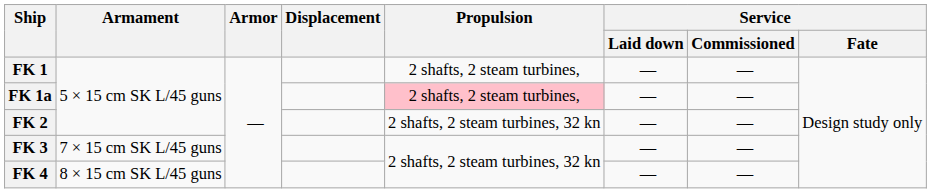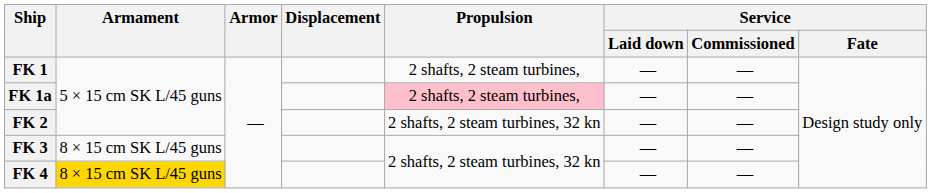 <table class="wikitable plainrowheaders" style="text-align: center;">
 <tr valign="top">
 <th scope="col" rowspan="2">Ship</th>
 <th scope="col" rowspan="2">Armament</th>
 <th scope="col" rowspan="2">Armor</th>
 <th scope="col" rowspan="2">Displacement</th>
 <th scope="col" rowspan="2">Propulsion</th>
 <th scope="col" colspan="3">Service</th>
 </tr>
 <tr valign="top">
 <th scope="col">Laid down</th>
 <th scope="col">Commissioned</th>
 <th scope="col">Fate</th>
 </tr>
 <tr valign="center">
 <th scope="row">FK 1</th>
 <td rowspan="3">5 × 15 cm SK L/45 guns</td>
 <td rowspan="5"> —</td>
 <td></td>
 <td>2 shafts, 2 steam turbines, </td>
 <td> —</td>
 <td> —</td>
 <td rowspan="5">Design study only</td>
 </tr>
 <tr valign="center">
 <th scope="row">FK 1a</th>
 <td></td>
 <td style="background: pink;">2 shafts, 2 steam turbines, </td>
 <td> —</td>
 <td> —</td>
 </tr>
 <tr valign="center">
 <th scope="row">FK 2</th>
 <td></td>
 <td>2 shafts, 2 steam turbines, 32 kn</td>
 <td> —</td>
 <td> —</td>
 </tr>
 <tr valign="center">
 <th scope="row">FK 3</th>
-<td>7 × 15 cm SK L/45 guns</td>
+<td>8 × 15 cm SK L/45 guns</td>
 <td></td>
 <td rowspan="2">2 shafts, 2 steam turbines, 32 kn</td>
 <td> —</td>
 <td> —</td>
 </tr>
 <tr valign="center">
 <th scope="row">FK 4</th>
-<td>8 × 15 cm SK L/45 guns</td>
+<td style="background: gold;">8 × 15 cm SK L/45 guns</td>
 <td></td>
 <td> —</td>
 <td> —</td>
 </tr>
 </table>
